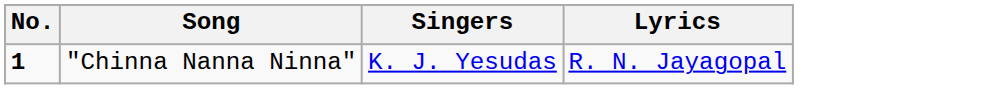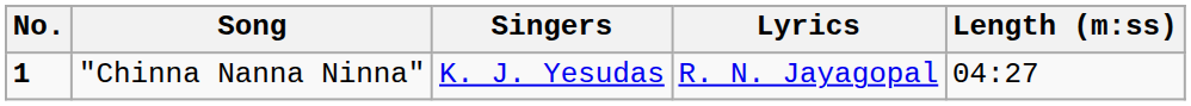 <table class="wikitable" style="font-size:95%;">
 <tr>
 <th>No.</th>
 <th>Song</th>
 <th>Singers</th>
 <th>Lyrics</th>
+<th>Length (m:ss)</th>
 </tr>
 <tr>
 <td><strong>1</strong></td>
 <td>"Chinna Nanna Ninna"</td>
 <td><a href='#'>K. J. Yesudas</a></td>
 <td><a href='#'>R. N. Jayagopal</a></td>
+<td>04:27</td>
 </tr>
 </table>
